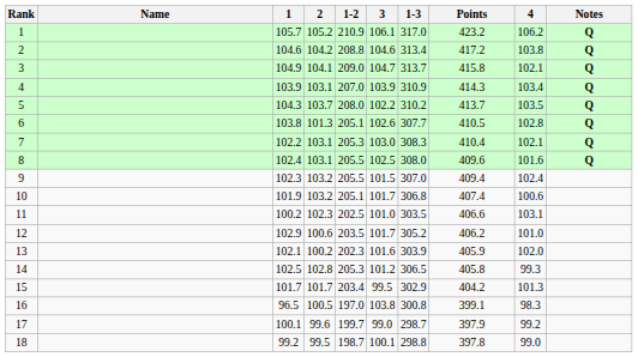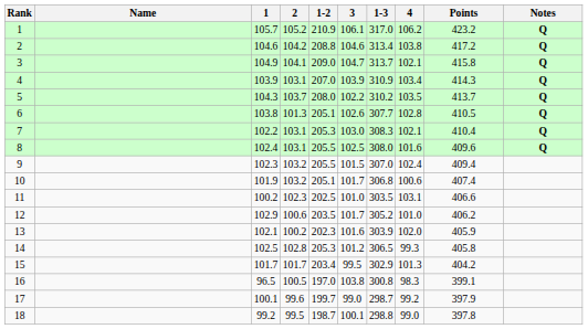 <table class="wikitable sortable" style="text-align:center;">
 <tr>
 <th>Rank</th>
 <th style="width:20em;">Name</th>
 <th style="width:2em;">1</th>
 <th style="width:2em;">2</th>
 <th style="width:2em;">1-2</th>
 <th style="width:2em;">3</th>
 <th style="width:2em;">1-3</th>
+<th style="width:2em;">4</th>
 <th style="width:7em;">Points</th>
-<th style="width:2em;">4</th>
 <th style="width:7em;">Notes</th>
 </tr>
 <tr bgcolor=ccffcc>
 <td>1</td>
 <td align=left></td>
 <td>105.7</td>
 <td>105.2</td>
 <td>210.9</td>
 <td>106.1</td>
 <td>317.0</td>
+<td>106.2</td>
 <td>423.2</td>
-<td>106.2</td>
 <td><strong>Q</strong></td>
 </tr>
 <tr bgcolor=ccffcc>
 <td>2</td>
 <td align=left></td>
 <td>104.6</td>
 <td>104.2</td>
 <td>208.8</td>
 <td>104.6</td>
 <td>313.4</td>
+<td>103.8</td>
 <td>417.2</td>
-<td>103.8</td>
 <td><strong>Q</strong></td>
 </tr>
 <tr bgcolor=ccffcc>
 <td>3</td>
 <td align=left></td>
 <td>104.9</td>
 <td>104.1</td>
 <td>209.0</td>
 <td>104.7</td>
 <td>313.7</td>
+<td>102.1</td>
 <td>415.8</td>
-<td>102.1</td>
 <td><strong>Q</strong></td>
 </tr>
 <tr bgcolor=ccffcc>
 <td>4</td>
 <td align=left></td>
 <td>103.9</td>
 <td>103.1</td>
 <td>207.0</td>
 <td>103.9</td>
 <td>310.9</td>
+<td>103.4</td>
 <td>414.3</td>
-<td>103.4</td>
 <td><strong>Q</strong></td>
 </tr>
 <tr bgcolor=ccffcc>
 <td>5</td>
 <td align=left></td>
 <td>104.3</td>
 <td>103.7</td>
 <td>208.0</td>
 <td>102.2</td>
 <td>310.2</td>
+<td>103.5</td>
 <td>413.7</td>
-<td>103.5</td>
 <td><strong>Q</strong></td>
 </tr>
 <tr bgcolor=ccffcc>
 <td>6</td>
 <td align=left></td>
 <td>103.8</td>
 <td>101.3</td>
 <td>205.1</td>
 <td>102.6</td>
 <td>307.7</td>
+<td>102.8</td>
 <td>410.5</td>
-<td>102.8</td>
 <td><strong>Q</strong></td>
 </tr>
 <tr bgcolor=ccffcc>
 <td>7</td>
 <td align=left></td>
 <td>102.2</td>
 <td>103.1</td>
 <td>205.3</td>
 <td>103.0</td>
 <td>308.3</td>
+<td>102.1</td>
 <td>410.4</td>
-<td>102.1</td>
 <td><strong>Q</strong></td>
 </tr>
 <tr bgcolor=ccffcc>
 <td>8</td>
 <td align=left></td>
 <td>102.4</td>
 <td>103.1</td>
 <td>205.5</td>
 <td>102.5</td>
 <td>308.0</td>
+<td>101.6</td>
 <td>409.6</td>
-<td>101.6</td>
 <td><strong>Q</strong></td>
 </tr>
 <tr>
 <td>9</td>
 <td align=left></td>
 <td>102.3</td>
 <td>103.2</td>
 <td>205.5</td>
 <td>101.5</td>
 <td>307.0</td>
+<td>102.4</td>
 <td>409.4</td>
-<td>102.4</td>
 <td></td>
 </tr>
 <tr>
 <td>10</td>
 <td align=left></td>
 <td>101.9</td>
 <td>103.2</td>
 <td>205.1</td>
 <td>101.7</td>
 <td>306.8</td>
+<td>100.6</td>
 <td>407.4</td>
-<td>100.6</td>
 <td></td>
 </tr>
 <tr>
 <td>11</td>
 <td align=left></td>
 <td>100.2</td>
 <td>102.3</td>
 <td>202.5</td>
 <td>101.0</td>
 <td>303.5</td>
+<td>103.1</td>
 <td>406.6</td>
-<td>103.1</td>
 <td></td>
 </tr>
 <tr>
 <td>12</td>
 <td align=left></td>
 <td>102.9</td>
 <td>100.6</td>
 <td>203.5</td>
 <td>101.7</td>
 <td>305.2</td>
+<td>101.0</td>
 <td>406.2</td>
-<td>101.0</td>
 <td></td>
 </tr>
 <tr>
 <td>13</td>
 <td align=left></td>
 <td>102.1</td>
 <td>100.2</td>
 <td>202.3</td>
 <td>101.6</td>
 <td>303.9</td>
+<td>102.0</td>
 <td>405.9</td>
-<td>102.0</td>
 <td></td>
 </tr>
 <tr>
 <td>14</td>
 <td align=left></td>
 <td>102.5</td>
 <td>102.8</td>
 <td>205.3</td>
 <td>101.2</td>
 <td>306.5</td>
+<td>99.3</td>
 <td>405.8</td>
-<td>99.3</td>
 <td></td>
 </tr>
 <tr>
 <td>15</td>
 <td align=left></td>
 <td>101.7</td>
 <td>101.7</td>
 <td>203.4</td>
 <td>99.5</td>
 <td>302.9</td>
+<td>101.3</td>
 <td>404.2</td>
-<td>101.3</td>
 <td></td>
 </tr>
 <tr>
 <td>16</td>
 <td align=left></td>
 <td>96.5</td>
 <td>100.5</td>
 <td>197.0</td>
 <td>103.8</td>
 <td>300.8</td>
+<td>98.3</td>
 <td>399.1</td>
-<td>98.3</td>
 <td></td>
 </tr>
 <tr>
 <td>17</td>
 <td align=left></td>
 <td>100.1</td>
 <td>99.6</td>
 <td>199.7</td>
 <td>99.0</td>
 <td>298.7</td>
+<td>99.2</td>
 <td>397.9</td>
-<td>99.2</td>
 <td></td>
 </tr>
 <tr>
 <td>18</td>
 <td align=left></td>
 <td>99.2</td>
 <td>99.5</td>
 <td>198.7</td>
 <td>100.1</td>
 <td>298.8</td>
+<td>99.0</td>
 <td>397.8</td>
-<td>99.0</td>
 <td></td>
 </tr>
 </table>
